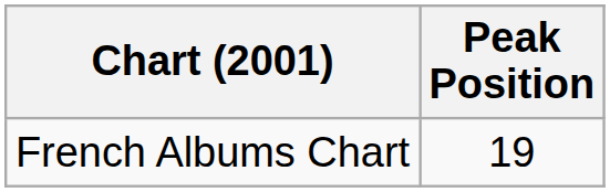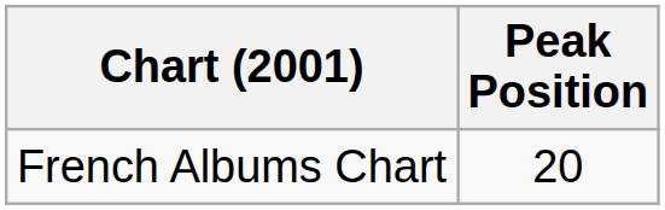 <table class="wikitable">
 <tr>
 <th align="left">Chart (2001)</th>
 <th align="left">Peak<br>Position</th>
 </tr>
 <tr>
 <td align="left">French Albums Chart</td>
-<td align="center">19</td>
+<td align="center">20</td>
 </tr>
 </table>
